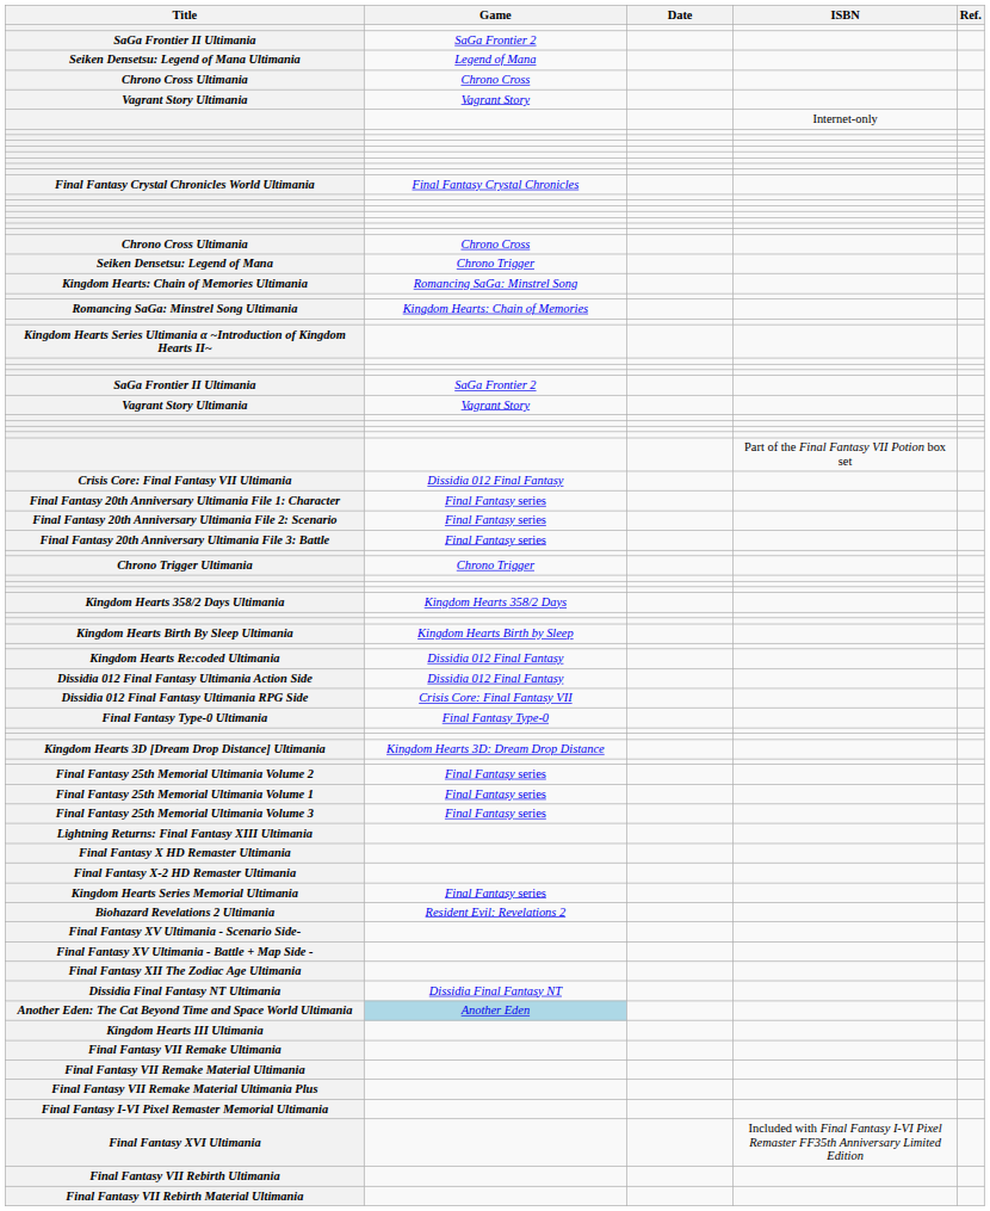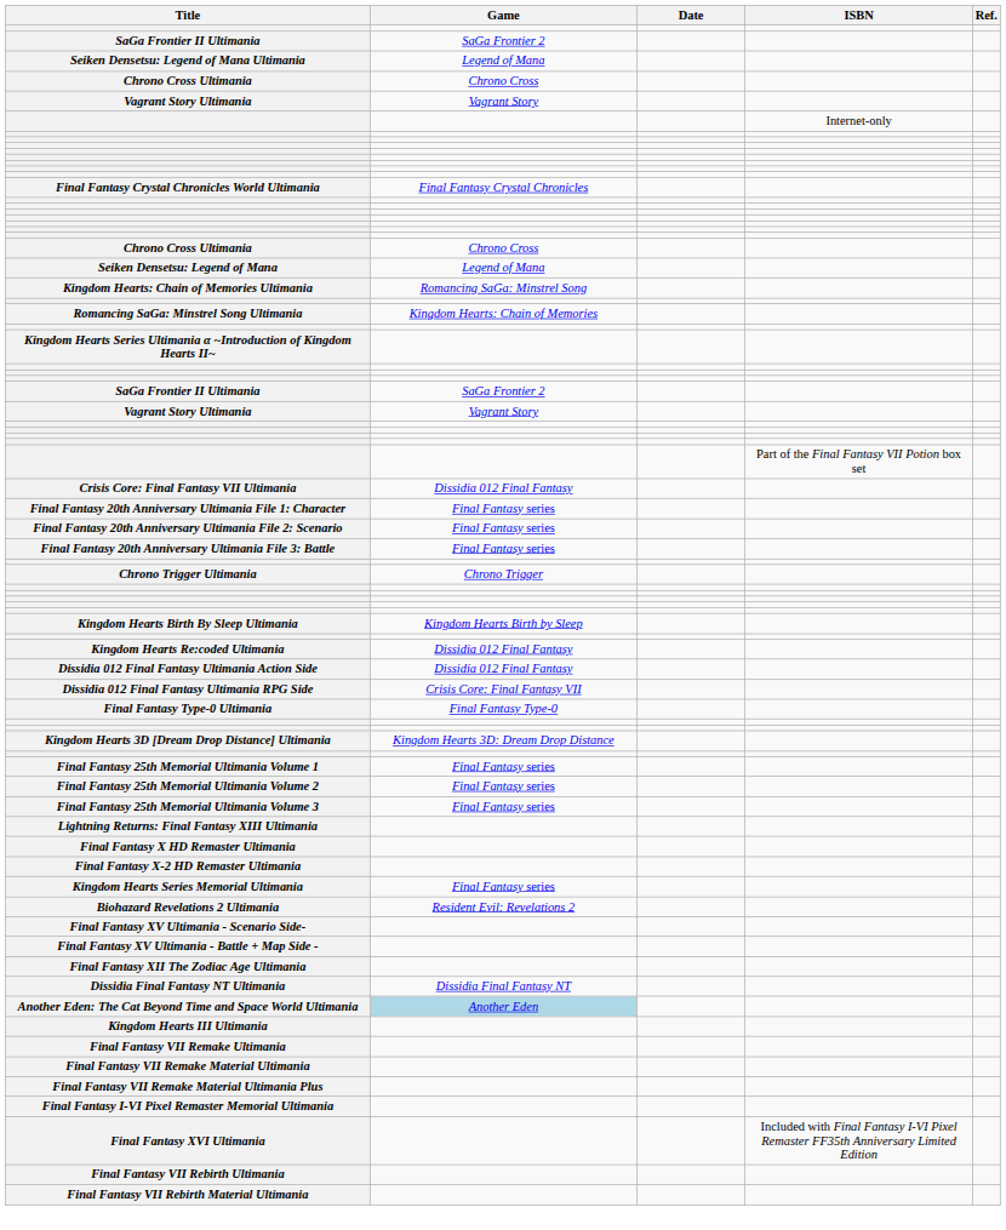 <table class="wikitable sortable plainrowheaders" style="width: 100%;">
 <tr>
 <th scope="col" style="width:37%;">Title</th>
 <th scope="col" style="width:27%;">Game</th>
 <th scope="col" style="width:11%;">Date</th>
 <th scope="col" style="width:23%;">ISBN</th>
 <th scope="col" style="width:2%;" class="unsortable">Ref.</th>
 </tr>
 <tr style="text-align: center;">
 <th scope="row" style="text-align:center;"><em></em></th>
 <td><em></em></td>
 <td></td>
 <td></td>
 <td></td>
 </tr>
 <tr style="text-align: center;">
 <th scope="row" style="text-align:center;"><em>SaGa Frontier II Ultimania</em></th>
 <td><em><a href='#'>SaGa Frontier 2</a></em></td>
 <td></td>
 <td></td>
 <td></td>
 </tr>
 <tr style="text-align: center;">
 <th scope="row" style="text-align:center;"><em>Seiken Densetsu: Legend of Mana Ultimania</em></th>
 <td><em><a href='#'>Legend of Mana</a></em></td>
 <td></td>
 <td></td>
 <td></td>
 </tr>
 <tr style="text-align: center;">
 <th scope="row" style="text-align:center;"><em>Chrono Cross Ultimania</em></th>
 <td><em><a href='#'>Chrono Cross</a></em></td>
 <td></td>
 <td></td>
 <td></td>
 </tr>
 <tr style="text-align: center;">
 <th scope="row" style="text-align:center;"><em>Vagrant Story Ultimania</em></th>
 <td><em><a href='#'>Vagrant Story</a></em></td>
 <td></td>
 <td></td>
 <td></td>
 </tr>
 <tr style="text-align: center;">
 <th scope="row" style="text-align:center;"><em></em></th>
 <td><em></em></td>
 <td></td>
 <td>Internet-only</td>
 <td></td>
 </tr>
 <tr style="text-align: center;">
 <th scope="row" style="text-align:center;"><em></em></th>
 <td><em></em></td>
 <td></td>
 <td></td>
 <td></td>
 </tr>
 <tr style="text-align: center;">
 <th scope="row" style="text-align:center;"><em></em></th>
 <td><em></em></td>
 <td></td>
 <td></td>
 <td></td>
 </tr>
 <tr style="text-align: center;">
 <th scope="row" style="text-align:center;"><em></em></th>
 <td><em></em></td>
 <td></td>
 <td></td>
 <td></td>
 </tr>
 <tr style="text-align: center;">
 <th scope="row" style="text-align:center;"><em></em></th>
 <td><em></em></td>
 <td></td>
 <td></td>
 <td></td>
 </tr>
 <tr style="text-align: center;">
 <th scope="row" style="text-align:center;"><em></em></th>
 <td><em></em></td>
 <td></td>
 <td></td>
 <td></td>
 </tr>
 <tr style="text-align: center;">
 <th scope="row" style="text-align:center;"><em></em></th>
 <td><em></em></td>
 <td></td>
 <td></td>
 <td></td>
 </tr>
 <tr style="text-align: center;">
 <th scope="row" style="text-align:center;"><em></em></th>
 <td><em></em></td>
 <td></td>
 <td></td>
 <td></td>
 </tr>
 <tr style="text-align: center;">
 <th scope="row" style="text-align:center;"><em></em></th>
 <td><em></em></td>
 <td></td>
 <td></td>
 <td></td>
 </tr>
 <tr style="text-align: center;">
 <th scope="row" style="text-align:center;"><em>Final Fantasy Crystal Chronicles World Ultimania</em></th>
 <td><em><a href='#'>Final Fantasy Crystal Chronicles</a></em></td>
 <td></td>
 <td></td>
 <td></td>
 </tr>
 <tr style="text-align: center;">
 <th scope="row" style="text-align:center;"><em></em></th>
 <td><em></em></td>
 <td></td>
 <td></td>
 <td></td>
 </tr>
 <tr style="text-align: center;">
 <th scope="row" style="text-align:center;"><em></em></th>
 <td><em></em></td>
 <td></td>
 <td></td>
 <td></td>
 </tr>
 <tr style="text-align: center;">
 <th scope="row" style="text-align:center;"><em></em></th>
 <td><em></em></td>
 <td></td>
 <td></td>
 <td></td>
 </tr>
 <tr style="text-align: center;">
 <th scope="row" style="text-align:center;"><em></em></th>
 <td><em></em></td>
 <td></td>
 <td></td>
 <td></td>
 </tr>
 <tr style="text-align: center;">
 <th scope="row" style="text-align:center;"><em></em></th>
 <td><em></em></td>
 <td></td>
 <td></td>
 <td></td>
 </tr>
 <tr style="text-align: center;">
 <th scope="row" style="text-align:center;"><em></em></th>
 <td><em></em></td>
 <td></td>
 <td></td>
 <td></td>
 </tr>
 <tr style="text-align: center;">
 <th scope="row" style="text-align:center;"><em></em></th>
 <td><em></em></td>
 <td></td>
 <td></td>
 <td></td>
 </tr>
 <tr style="text-align: center;">
 <th scope="row" style="text-align:center;"><em>Chrono Cross Ultimania</em></th>
 <td><em><a href='#'>Chrono Cross</a></em></td>
 <td></td>
 <td></td>
 <td></td>
 </tr>
 <tr style="text-align: center;">
 <th scope="row" style="text-align:center;"><em>Seiken Densetsu: Legend of Mana</em></th>
-<td><em><a href='#'>Chrono Trigger</a></em></td>
+<td><em><a href='#'>Legend of Mana</a></em></td>
 <td></td>
 <td></td>
 <td></td>
 </tr>
 <tr style="text-align: center;">
 <th scope="row" style="text-align:center;"><em>Kingdom Hearts: Chain of Memories Ultimania</em></th>
 <td><em><a href='#'>Romancing SaGa: Minstrel Song</a></em></td>
 <td></td>
 <td></td>
 <td></td>
 </tr>
 <tr style="text-align: center;">
 <th scope="row" style="text-align:center;"><em></em></th>
 <td><em></em></td>
 <td></td>
 <td></td>
 <td></td>
 </tr>
 <tr style="text-align: center;">
 <th scope="row" style="text-align:center;"><em>Romancing SaGa: Minstrel Song Ultimania</em></th>
 <td><em><a href='#'>Kingdom Hearts: Chain of Memories</a></em></td>
 <td></td>
 <td></td>
 <td></td>
 </tr>
 <tr style="text-align: center;">
 <th scope="row" style="text-align:center;"><em></em></th>
 <td><em></em></td>
 <td></td>
 <td></td>
 <td></td>
 </tr>
 <tr style="text-align: center;">
 <th scope="row" style="text-align:center;"><em>Kingdom Hearts Series Ultimania α ~Introduction of Kingdom Hearts II~</em></th>
 <td><em></em></td>
 <td></td>
 <td></td>
 <td></td>
 </tr>
 <tr style="text-align: center;">
 <th scope="row" style="text-align:center;"><em></em></th>
 <td><em></em></td>
 <td></td>
 <td></td>
 <td></td>
 </tr>
 <tr style="text-align: center;">
 <th scope="row" style="text-align:center;"><em></em></th>
 <td><em></em></td>
 <td></td>
 <td></td>
 <td></td>
 </tr>
 <tr style="text-align: center;">
 <th scope="row" style="text-align:center;"><em></em></th>
 <td><em></em></td>
 <td></td>
 <td></td>
 <td></td>
 </tr>
 <tr style="text-align: center;">
 <th scope="row" style="text-align:center;"><em>SaGa Frontier II Ultimania</em></th>
 <td><em><a href='#'>SaGa Frontier 2</a></em></td>
 <td></td>
 <td></td>
 <td></td>
 </tr>
 <tr style="text-align: center;">
 <th scope="row" style="text-align:center;"><em>Vagrant Story Ultimania</em></th>
 <td><em><a href='#'>Vagrant Story</a></em></td>
 <td></td>
 <td></td>
 <td></td>
 </tr>
 <tr style="text-align: center;">
 <th scope="row" style="text-align:center;"><em></em></th>
 <td><em></em></td>
 <td></td>
 <td></td>
 <td></td>
 </tr>
 <tr style="text-align: center;">
 <th scope="row" style="text-align:center;"><em></em></th>
 <td><em></em></td>
 <td></td>
 <td></td>
 <td></td>
 </tr>
 <tr style="text-align: center;">
 <th scope="row" style="text-align:center;"><em></em></th>
 <td><em></em></td>
 <td></td>
 <td></td>
 <td></td>
 </tr>
 <tr style="text-align: center;">
 <th scope="row" style="text-align:center;"><em></em></th>
 <td><em></em></td>
 <td></td>
 <td></td>
 <td></td>
 </tr>
 <tr style="text-align: center;">
 <th scope="row" style="text-align:center;"><em></em></th>
 <td><em></em></td>
 <td></td>
 <td>Part of the <em>Final Fantasy VII Potion</em> box set</td>
 <td></td>
 </tr>
 <tr style="text-align: center;">
 <th scope="row" style="text-align:center;"><em>Crisis Core: Final Fantasy VII Ultimania</em></th>
 <td><em><a href='#'>Dissidia 012 Final Fantasy</a></em></td>
 <td></td>
 <td></td>
 <td></td>
 </tr>
 <tr style="text-align: center;">
 <th scope="row" style="text-align:center;"><em>Final Fantasy 20th Anniversary Ultimania File 1: Character</em></th>
 <td><a href='#'><em>Final Fantasy</em> series</a></td>
 <td></td>
 <td></td>
 <td></td>
 </tr>
 <tr style="text-align: center;">
 <th scope="row" style="text-align:center;"><em>Final Fantasy 20th Anniversary Ultimania File 2: Scenario</em></th>
 <td><a href='#'><em>Final Fantasy</em> series</a></td>
 <td></td>
 <td></td>
 <td></td>
 </tr>
 <tr style="text-align: center;">
 <th scope="row" style="text-align:center;"><em>Final Fantasy 20th Anniversary Ultimania File 3: Battle</em></th>
 <td><a href='#'><em>Final Fantasy</em> series</a></td>
 <td></td>
 <td></td>
 <td></td>
 </tr>
 <tr style="text-align: center;">
 <th scope="row" style="text-align:center;"><em></em></th>
 <td><em></em></td>
 <td></td>
 <td></td>
 <td></td>
 </tr>
 <tr style="text-align: center;">
 <th scope="row" style="text-align:center;"><em>Chrono Trigger Ultimania</em></th>
 <td><em><a href='#'>Chrono Trigger</a></em></td>
 <td></td>
 <td></td>
 <td></td>
 </tr>
 <tr style="text-align: center;">
 <th scope="row" style="text-align:center;"><em></em></th>
 <td><em></em></td>
 <td></td>
 <td></td>
 <td></td>
 </tr>
 <tr style="text-align: center;">
 <th scope="row" style="text-align:center;"><em></em></th>
 <td><em></em></td>
 <td></td>
 <td></td>
 <td></td>
 </tr>
 <tr style="text-align: center;">
 <th scope="row" style="text-align:center;"><em></em></th>
 <td><em></em></td>
 <td></td>
 <td></td>
 <td></td>
 </tr>
 <tr style="text-align: center;">
-<th scope="row" style="text-align:center;"><em>Kingdom Hearts 358/2 Days Ultimania</em></th>
-<td><em><a href='#'>Kingdom Hearts 358/2 Days</a></em></td>
-<td></td>
-<td></td>
-<td></td>
-</tr>
-<tr style="text-align: center;">
 <th scope="row" style="text-align:center;"><em></em></th>
 <td><em></em></td>
 <td></td>
 <td></td>
 <td></td>
 </tr>
 <tr style="text-align: center;">
 <th scope="row" style="text-align:center;"><em></em></th>
 <td><em></em></td>
 <td></td>
 <td></td>
 <td></td>
 </tr>
 <tr style="text-align: center;">
 <th scope="row" style="text-align:center;"><em>Kingdom Hearts Birth By Sleep Ultimania</em></th>
 <td><em><a href='#'>Kingdom Hearts Birth by Sleep</a></em></td>
 <td></td>
 <td></td>
 <td></td>
 </tr>
 <tr style="text-align: center;">
 <th scope="row" style="text-align:center;"><em></em></th>
 <td><em></em></td>
 <td></td>
 <td></td>
 <td></td>
 </tr>
 <tr style="text-align: center;">
 <th scope="row" style="text-align:center;"><em>Kingdom Hearts Re:coded Ultimania</em></th>
 <td><em><a href='#'>Dissidia 012 Final Fantasy</a></em></td>
 <td></td>
 <td></td>
 <td></td>
 </tr>
 <tr style="text-align: center;">
 <th scope="row" style="text-align:center;"><em>Dissidia 012 Final Fantasy Ultimania Action Side</em></th>
 <td><em><a href='#'>Dissidia 012 Final Fantasy</a></em></td>
 <td></td>
 <td></td>
 <td></td>
 </tr>
 <tr style="text-align: center;">
 <th scope="row" style="text-align:center;"><em>Dissidia 012 Final Fantasy Ultimania RPG Side</em></th>
 <td><em><a href='#'>Crisis Core: Final Fantasy VII</a></em></td>
 <td></td>
 <td></td>
 <td></td>
 </tr>
 <tr style="text-align: center;">
 <th scope="row" style="text-align:center;"><em>Final Fantasy Type-0 Ultimania</em></th>
 <td><em><a href='#'>Final Fantasy Type-0</a></em></td>
 <td></td>
 <td></td>
 <td></td>
 </tr>
 <tr style="text-align: center;">
 <th scope="row" style="text-align:center;"><em></em></th>
 <td><em></em></td>
 <td></td>
 <td></td>
 <td></td>
 </tr>
 <tr style="text-align: center;">
 <th scope="row" style="text-align:center;"><em></em></th>
 <td><em></em></td>
 <td></td>
 <td></td>
 <td></td>
 </tr>
 <tr style="text-align: center;">
 <th scope="row" style="text-align:center;"><em>Kingdom Hearts 3D [Dream Drop Distance] Ultimania</em></th>
 <td><em><a href='#'>Kingdom Hearts 3D: Dream Drop Distance</a></em></td>
 <td></td>
 <td></td>
 <td></td>
 </tr>
 <tr style="text-align: center;">
 <th scope="row" style="text-align:center;"><em></em></th>
 <td><em></em></td>
 <td></td>
 <td></td>
 <td></td>
 </tr>
 <tr style="text-align: center;">
-<th scope="row" style="text-align:center;"><em>Final Fantasy 25th Memorial Ultimania Volume 2</em></th>
+<th scope="row" style="text-align:center;"><em>Final Fantasy 25th Memorial Ultimania Volume 1</em></th>
 <td><a href='#'><em>Final Fantasy</em> series</a></td>
 <td></td>
 <td></td>
 <td></td>
 </tr>
 <tr style="text-align: center;">
-<th scope="row" style="text-align:center;"><em>Final Fantasy 25th Memorial Ultimania Volume 1</em></th>
+<th scope="row" style="text-align:center;"><em>Final Fantasy 25th Memorial Ultimania Volume 2</em></th>
 <td><a href='#'><em>Final Fantasy</em> series</a></td>
 <td></td>
 <td></td>
 <td></td>
 </tr>
 <tr style="text-align: center;">
 <th scope="row" style="text-align:center;"><em>Final Fantasy 25th Memorial Ultimania Volume 3</em></th>
 <td><a href='#'><em>Final Fantasy</em> series</a></td>
 <td></td>
 <td></td>
 <td></td>
 </tr>
 <tr style="text-align: center;">
 <th scope="row" style="text-align:center;"><em>Lightning Returns: Final Fantasy XIII Ultimania</em></th>
 <td><em></em></td>
 <td></td>
 <td></td>
 <td></td>
 </tr>
 <tr style="text-align: center;">
 <th scope="row" style="text-align:center;"><em>Final Fantasy X HD Remaster Ultimania</em></th>
 <td><em></em></td>
 <td></td>
 <td></td>
 <td></td>
 </tr>
 <tr style="text-align: center;">
 <th scope="row" style="text-align:center;"><em>Final Fantasy X-2 HD Remaster Ultimania</em></th>
 <td><em></em></td>
 <td></td>
 <td></td>
 <td></td>
 </tr>
 <tr style="text-align: center;">
 <th scope="row" style="text-align:center;"><em>Kingdom Hearts Series Memorial Ultimania</em></th>
 <td><a href='#'><em>Final Fantasy</em> series</a></td>
 <td></td>
 <td></td>
 <td></td>
 </tr>
 <tr style="text-align: center;">
 <th scope="row" style="text-align:center;"><em>Biohazard Revelations 2 Ultimania</em></th>
 <td><em><a href='#'>Resident Evil: Revelations 2</a></em></td>
 <td></td>
 <td></td>
 <td></td>
 </tr>
 <tr style="text-align: center;">
 <th scope="row" style="text-align:center;"><em>Final Fantasy XV Ultimania - Scenario Side-</em></th>
 <td><em></em></td>
 <td></td>
 <td></td>
 <td></td>
 </tr>
 <tr style="text-align: center;">
 <th scope="row" style="text-align:center;"><em>Final Fantasy XV Ultimania - Battle + Map Side -</em></th>
 <td><em></em></td>
 <td></td>
 <td></td>
 <td></td>
 </tr>
 <tr style="text-align: center;">
 <th scope="row" style="text-align:center;"><em>Final Fantasy XII The Zodiac Age Ultimania</em></th>
 <td><em></em></td>
 <td></td>
 <td></td>
 <td></td>
 </tr>
 <tr style="text-align: center;">
 <th scope="row" style="text-align:center;"><em>Dissidia Final Fantasy NT Ultimania</em></th>
 <td><em><a href='#'>Dissidia Final Fantasy NT</a></em></td>
 <td></td>
 <td></td>
 <td></td>
 </tr>
 <tr style="text-align: center;">
 <th scope="row" style="text-align:center;"><em>Another Eden: The Cat Beyond Time and Space World Ultimania</em></th>
 <td style="background: lightblue;"><em><a href='#'>Another Eden</a></em></td>
 <td></td>
 <td></td>
 <td></td>
 </tr>
 <tr style="text-align: center;">
 <th scope="row" style="text-align:center;"><em>Kingdom Hearts III Ultimania</em></th>
 <td><em></em></td>
 <td></td>
 <td></td>
 <td></td>
 </tr>
 <tr style="text-align: center;">
 <th scope="row" style="text-align:center;"><em>Final Fantasy VII Remake Ultimania</em></th>
 <td><em></em></td>
 <td></td>
 <td></td>
 <td></td>
 </tr>
 <tr style="text-align: center;">
 <th scope="row" style="text-align:center;"><em>Final Fantasy VII Remake Material Ultimania</em></th>
 <td><em></em></td>
 <td></td>
 <td></td>
 <td></td>
 </tr>
 <tr style="text-align: center;">
 <th scope="row" style="text-align:center;"><em>Final Fantasy VII Remake Material Ultimania Plus</em></th>
 <td><em></em></td>
 <td></td>
 <td></td>
 <td></td>
 </tr>
 <tr style="text-align: center;">
 <th scope="row" style="text-align:center;"><em>Final Fantasy I-VI Pixel Remaster Memorial Ultimania</em></th>
 <td><em></em></td>
 <td></td>
 <td></td>
 <td></td>
 </tr>
 <tr style="text-align: center;">
 <th scope="row" style="text-align:center;"><em>Final Fantasy XVI Ultimania</em></th>
 <td><em></em></td>
 <td></td>
 <td>Included with <em>Final Fantasy I-VI Pixel Remaster FF35th Anniversary Limited Edition</em></td>
 <td></td>
 </tr>
 <tr style="text-align: center;">
 <th scope="row" style="text-align:center;"><em>Final Fantasy VII Rebirth Ultimania</em></th>
 <td><em></em></td>
 <td></td>
 <td></td>
 <td></td>
 </tr>
 <tr style="text-align: center;">
 <th scope="row" style="text-align:center;"><em>Final Fantasy VII Rebirth Material Ultimania</em></th>
 <td><em></em></td>
 <td></td>
 <td></td>
 <td></td>
 </tr>
 </table>
